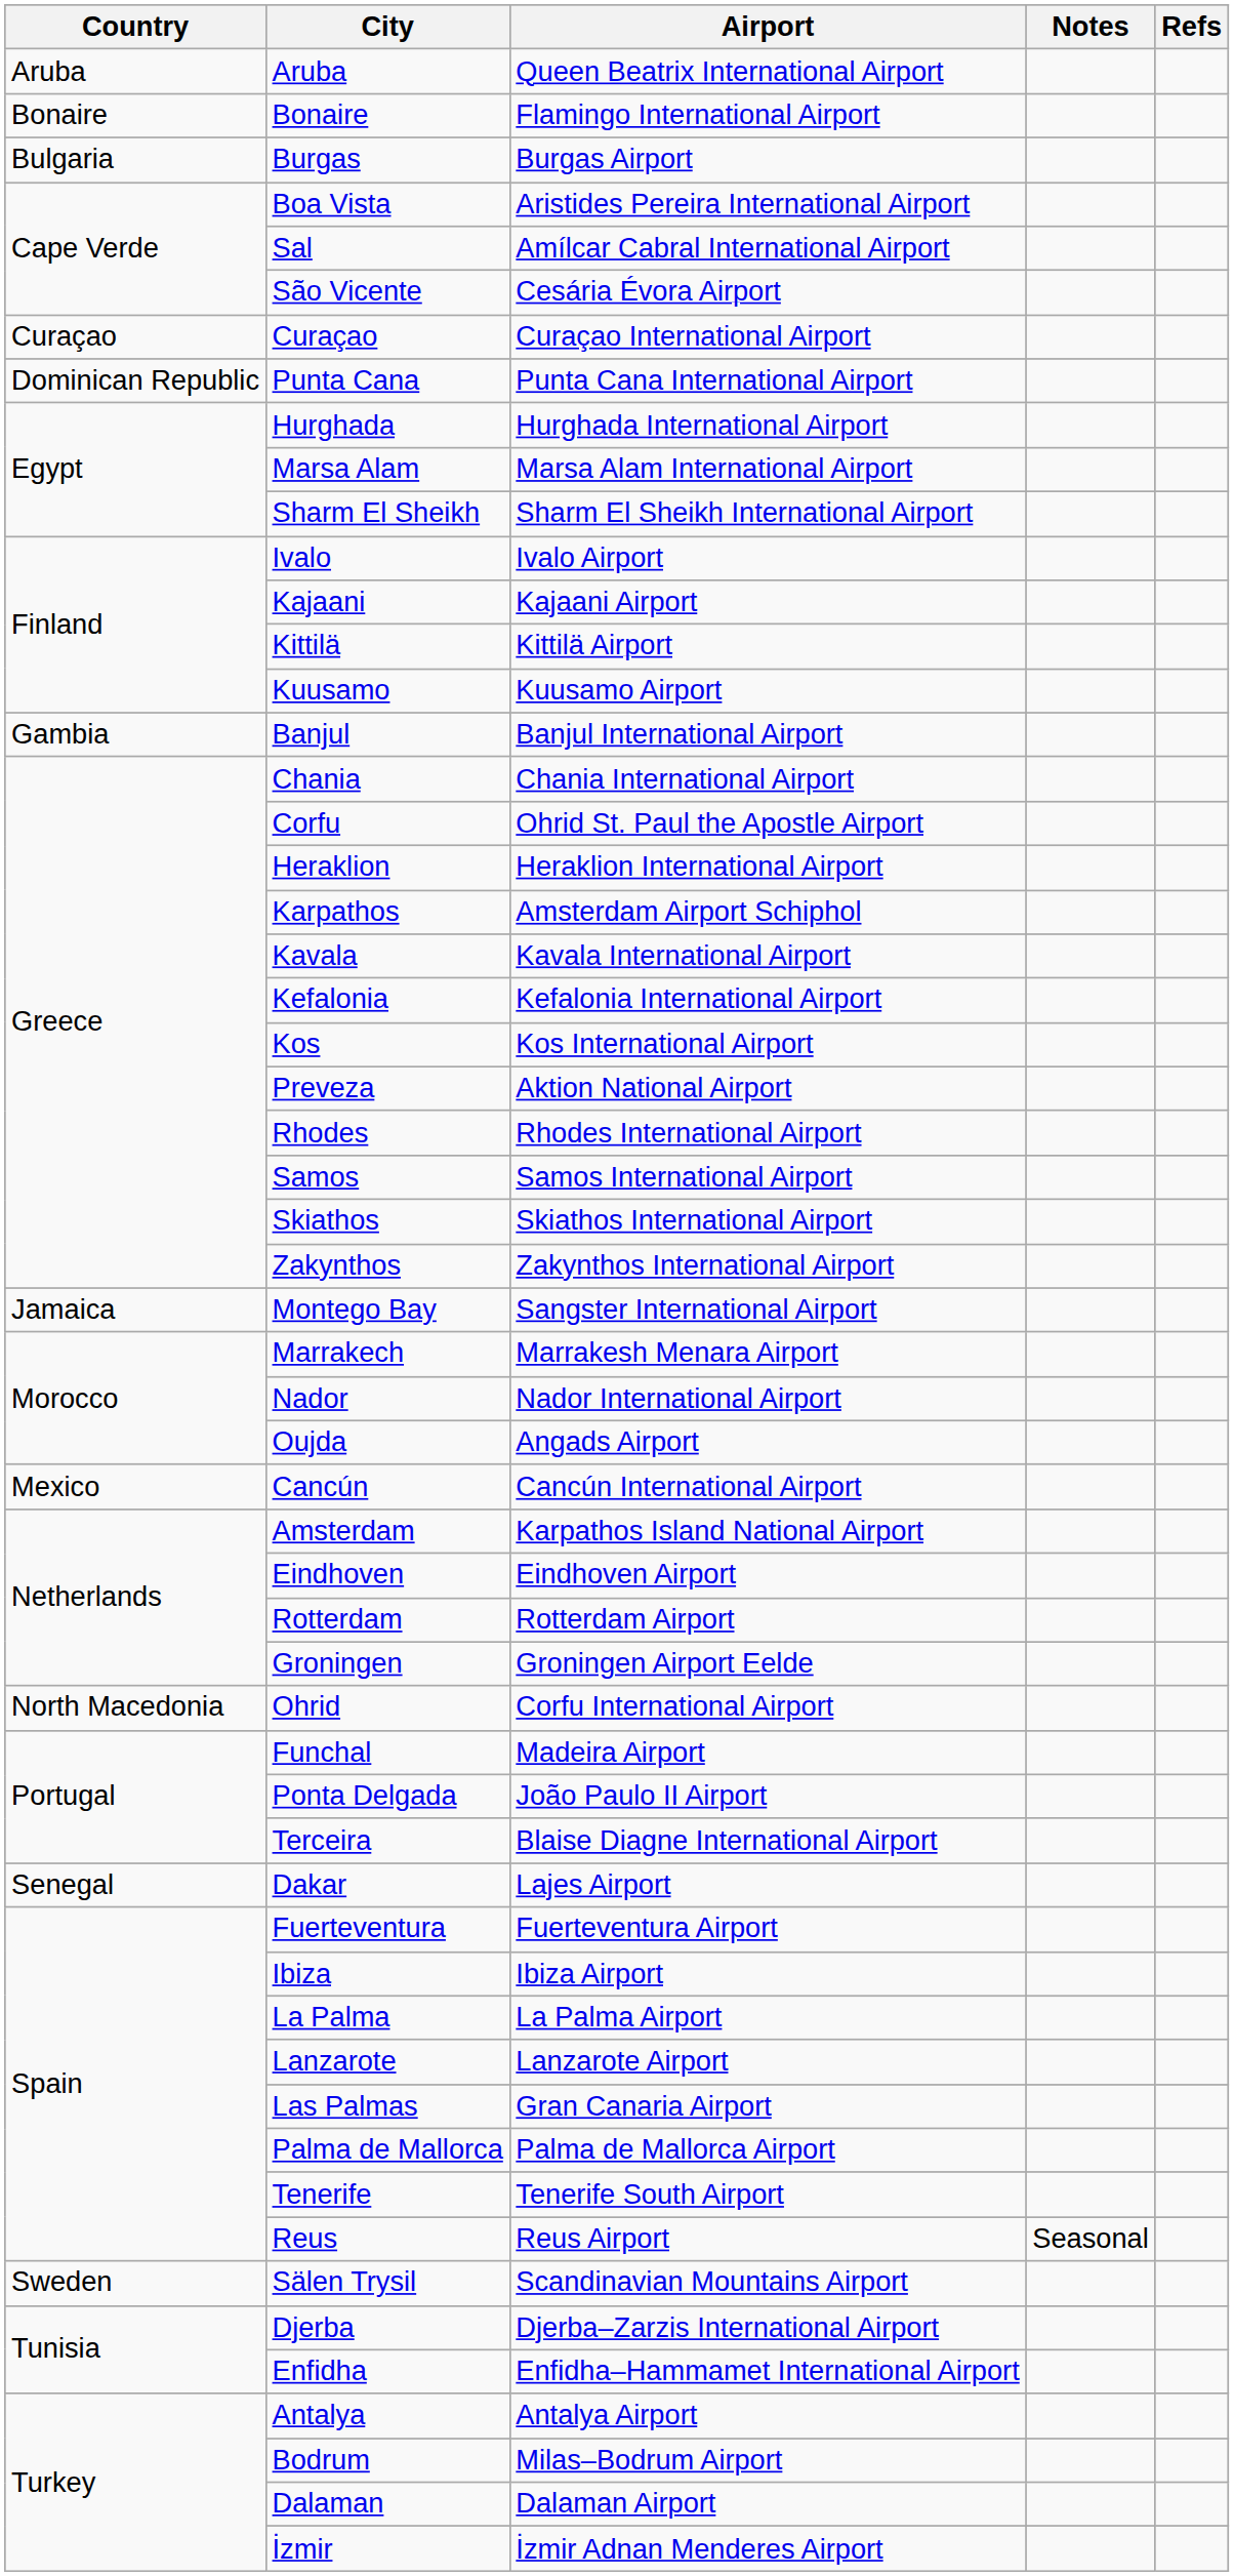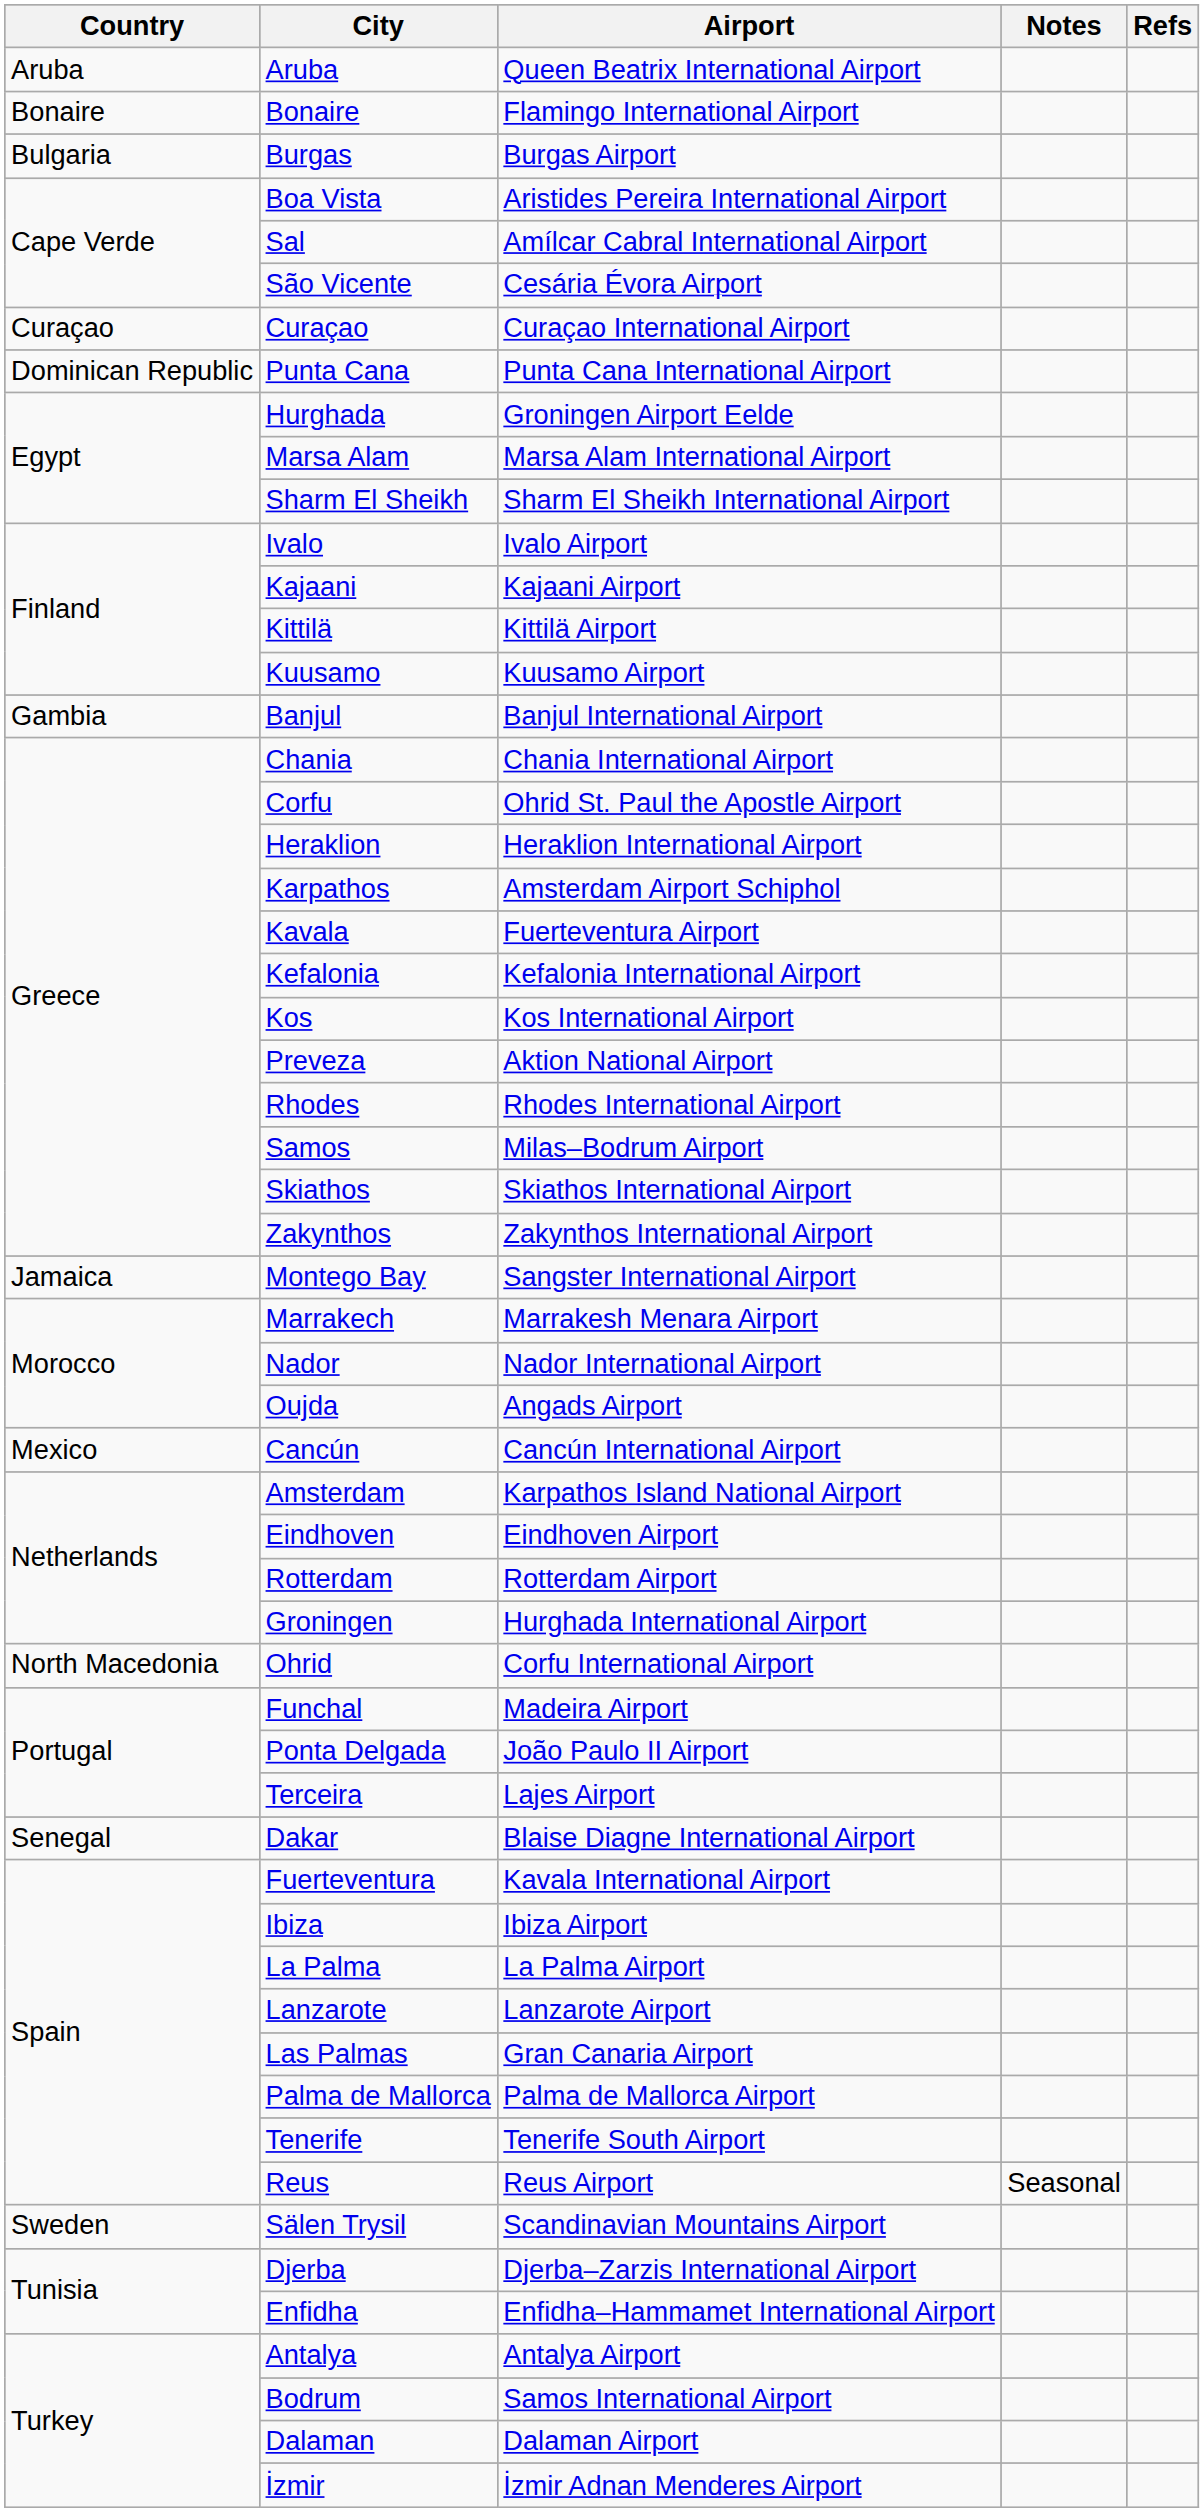 <table class="sortable wikitable">
 <tr>
 <th>Country</th>
 <th>City</th>
 <th>Airport</th>
 <th>Notes</th>
 <th>Refs</th>
 </tr>
 <tr>
 <td>Aruba</td>
 <td><a href='#'>Aruba</a></td>
 <td><a href='#'>Queen Beatrix International Airport</a></td>
 <td align=center></td>
 <td align=center></td>
 </tr>
 <tr>
 <td>Bonaire</td>
 <td><a href='#'>Bonaire</a></td>
 <td><a href='#'>Flamingo International Airport</a></td>
 <td align=center></td>
 <td align=center></td>
 </tr>
 <tr>
 <td>Bulgaria</td>
 <td><a href='#'>Burgas</a></td>
 <td><a href='#'>Burgas Airport</a></td>
 <td></td>
 <td align=center></td>
 </tr>
 <tr>
 <td rowspan="3">Cape Verde</td>
 <td><a href='#'>Boa Vista</a></td>
 <td><a href='#'>Aristides Pereira International Airport</a></td>
 <td align=center></td>
 <td align=center></td>
 </tr>
 <tr>
 <td><a href='#'>Sal</a></td>
 <td><a href='#'>Amílcar Cabral International Airport</a></td>
 <td align=center></td>
 <td align=center></td>
 </tr>
 <tr>
 <td><a href='#'>São Vicente</a></td>
 <td><a href='#'>Cesária Évora Airport</a></td>
 <td align=center></td>
 <td align=center></td>
 </tr>
 <tr>
 <td>Curaçao</td>
 <td><a href='#'>Curaçao</a></td>
 <td><a href='#'>Curaçao International Airport</a></td>
 <td align=center></td>
 <td align=center></td>
 </tr>
 <tr>
 <td>Dominican Republic</td>
 <td><a href='#'>Punta Cana</a></td>
 <td><a href='#'>Punta Cana International Airport</a></td>
 <td align=center></td>
 <td align=center></td>
 </tr>
 <tr>
 <td rowspan="3">Egypt</td>
 <td><a href='#'>Hurghada</a></td>
-<td><a href='#'>Hurghada International Airport</a></td>
+<td><a href='#'>Groningen Airport Eelde</a></td>
 <td align=center></td>
 <td align=center></td>
 </tr>
 <tr>
 <td><a href='#'>Marsa Alam</a></td>
 <td><a href='#'>Marsa Alam International Airport</a></td>
 <td></td>
 <td align=center></td>
 </tr>
 <tr>
 <td><a href='#'>Sharm El Sheikh</a></td>
 <td><a href='#'>Sharm El Sheikh International Airport</a></td>
 <td></td>
 <td align=center></td>
 </tr>
 <tr>
 <td rowspan="4">Finland</td>
 <td><a href='#'>Ivalo</a></td>
 <td><a href='#'>Ivalo Airport</a></td>
 <td></td>
 <td align=center></td>
 </tr>
 <tr>
 <td><a href='#'>Kajaani</a></td>
 <td><a href='#'>Kajaani Airport</a></td>
 <td></td>
 <td align=center></td>
 </tr>
 <tr>
 <td><a href='#'>Kittilä</a></td>
 <td><a href='#'>Kittilä Airport</a></td>
 <td></td>
 <td align=center></td>
 </tr>
 <tr>
 <td><a href='#'>Kuusamo</a></td>
 <td><a href='#'>Kuusamo Airport</a></td>
 <td></td>
 <td align=center></td>
 </tr>
 <tr>
 <td>Gambia</td>
 <td><a href='#'>Banjul</a></td>
 <td><a href='#'>Banjul International Airport</a></td>
 <td align=center></td>
 <td align=center></td>
 </tr>
 <tr>
 <td rowspan="12">Greece</td>
 <td><a href='#'>Chania</a></td>
 <td><a href='#'>Chania International Airport</a></td>
 <td></td>
 <td align=center></td>
 </tr>
 <tr>
 <td><a href='#'>Corfu</a></td>
 <td><a href='#'>Ohrid St. Paul the Apostle Airport</a></td>
 <td></td>
 <td align=center></td>
 </tr>
 <tr>
 <td><a href='#'>Heraklion</a></td>
 <td><a href='#'>Heraklion International Airport</a></td>
 <td></td>
 <td align=center></td>
 </tr>
 <tr>
 <td><a href='#'>Karpathos</a></td>
 <td><a href='#'>Amsterdam Airport Schiphol</a></td>
 <td></td>
 <td align=center></td>
 </tr>
 <tr>
 <td><a href='#'>Kavala</a></td>
-<td><a href='#'>Kavala International Airport</a></td>
+<td><a href='#'>Fuerteventura Airport</a></td>
 <td></td>
 <td align=center></td>
 </tr>
 <tr>
 <td><a href='#'>Kefalonia</a></td>
 <td><a href='#'>Kefalonia International Airport</a></td>
 <td></td>
 <td align=center></td>
 </tr>
 <tr>
 <td><a href='#'>Kos</a></td>
 <td><a href='#'>Kos International Airport</a></td>
 <td></td>
 <td align=center></td>
 </tr>
 <tr>
 <td><a href='#'>Preveza</a></td>
 <td><a href='#'>Aktion National Airport</a></td>
 <td></td>
 <td align=center></td>
 </tr>
 <tr>
 <td><a href='#'>Rhodes</a></td>
 <td><a href='#'>Rhodes International Airport</a></td>
 <td></td>
 <td align=center></td>
 </tr>
 <tr>
 <td><a href='#'>Samos</a></td>
-<td><a href='#'>Samos International Airport</a></td>
+<td><a href='#'>Milas–Bodrum Airport</a></td>
 <td></td>
 <td align=center></td>
 </tr>
 <tr>
 <td><a href='#'>Skiathos</a></td>
 <td><a href='#'>Skiathos International Airport</a></td>
 <td></td>
 <td align=center></td>
 </tr>
 <tr>
 <td><a href='#'>Zakynthos</a></td>
 <td><a href='#'>Zakynthos International Airport</a></td>
 <td></td>
 <td align=center></td>
 </tr>
 <tr>
 <td>Jamaica</td>
 <td><a href='#'>Montego Bay</a></td>
 <td><a href='#'>Sangster International Airport</a></td>
 <td></td>
 <td align=center></td>
 </tr>
 <tr>
 <td rowspan="3">Morocco</td>
 <td><a href='#'>Marrakech</a></td>
 <td><a href='#'>Marrakesh Menara Airport</a></td>
 <td></td>
 <td align=center></td>
 </tr>
 <tr>
 <td><a href='#'>Nador</a></td>
 <td><a href='#'>Nador International Airport</a></td>
 <td></td>
 <td align=center></td>
 </tr>
 <tr>
 <td><a href='#'>Oujda</a></td>
 <td><a href='#'>Angads Airport</a></td>
 <td></td>
 <td align=center></td>
 </tr>
 <tr>
 <td>Mexico</td>
 <td><a href='#'>Cancún</a></td>
 <td><a href='#'>Cancún International Airport</a></td>
 <td align=center></td>
 <td align=center></td>
 </tr>
 <tr>
 <td rowspan="4">Netherlands</td>
 <td><a href='#'>Amsterdam</a></td>
 <td><a href='#'>Karpathos Island National Airport</a></td>
 <td></td>
 <td align=center></td>
 </tr>
 <tr>
 <td><a href='#'>Eindhoven</a></td>
 <td><a href='#'>Eindhoven Airport</a></td>
 <td></td>
 <td align=center></td>
 </tr>
 <tr>
 <td><a href='#'>Rotterdam</a></td>
 <td><a href='#'>Rotterdam Airport</a></td>
 <td></td>
 <td align=center></td>
 </tr>
 <tr>
 <td><a href='#'>Groningen</a></td>
-<td><a href='#'>Groningen Airport Eelde</a></td>
+<td><a href='#'>Hurghada International Airport</a></td>
 <td align=center></td>
 <td align=center></td>
 </tr>
 <tr>
 <td>North Macedonia</td>
 <td><a href='#'>Ohrid</a></td>
 <td><a href='#'>Corfu International Airport</a></td>
 <td></td>
 <td align=center></td>
 </tr>
 <tr>
 <td rowspan="3">Portugal</td>
 <td><a href='#'>Funchal</a></td>
 <td><a href='#'>Madeira Airport</a></td>
 <td></td>
 <td align=center></td>
 </tr>
 <tr>
 <td><a href='#'>Ponta Delgada</a></td>
 <td><a href='#'>João Paulo II Airport</a></td>
 <td></td>
 <td align=center></td>
 </tr>
 <tr>
 <td><a href='#'>Terceira</a></td>
-<td><a href='#'>Blaise Diagne International Airport</a></td>
+<td><a href='#'>Lajes Airport</a></td>
 <td></td>
 <td align=center></td>
 </tr>
 <tr>
 <td>Senegal</td>
 <td><a href='#'>Dakar</a></td>
-<td><a href='#'>Lajes Airport</a></td>
+<td><a href='#'>Blaise Diagne International Airport</a></td>
 <td></td>
 <td align=center></td>
 </tr>
 <tr>
 <td rowspan="8">Spain</td>
 <td><a href='#'>Fuerteventura</a></td>
-<td><a href='#'>Fuerteventura Airport</a></td>
+<td><a href='#'>Kavala International Airport</a></td>
 <td align=center></td>
 <td align=center></td>
 </tr>
 <tr>
 <td><a href='#'>Ibiza</a></td>
 <td><a href='#'>Ibiza Airport</a></td>
 <td></td>
 <td align=center></td>
 </tr>
 <tr>
 <td><a href='#'>La Palma</a></td>
 <td><a href='#'>La Palma Airport</a></td>
 <td></td>
 <td align=center></td>
 </tr>
 <tr>
 <td><a href='#'>Lanzarote</a></td>
 <td><a href='#'>Lanzarote Airport</a></td>
 <td align=center></td>
 <td align=center></td>
 </tr>
 <tr>
 <td><a href='#'>Las Palmas</a></td>
 <td><a href='#'>Gran Canaria Airport</a></td>
 <td align=center></td>
 <td align=center></td>
 </tr>
 <tr>
 <td><a href='#'>Palma de Mallorca</a></td>
 <td><a href='#'>Palma de Mallorca Airport</a></td>
 <td></td>
 <td align=center></td>
 </tr>
 <tr>
 <td><a href='#'>Tenerife</a></td>
 <td><a href='#'>Tenerife South Airport</a></td>
 <td align=center></td>
 <td align=center></td>
 </tr>
 <tr>
 <td><a href='#'>Reus</a></td>
 <td><a href='#'>Reus Airport</a></td>
 <td>Seasonal</td>
 <td></td>
 </tr>
 <tr>
 <td>Sweden</td>
 <td><a href='#'>Sälen Trysil</a></td>
 <td><a href='#'>Scandinavian Mountains Airport</a></td>
 <td align=center></td>
 <td align=center></td>
 </tr>
 <tr>
 <td rowspan="2">Tunisia</td>
 <td><a href='#'>Djerba</a></td>
 <td><a href='#'>Djerba–Zarzis International Airport</a></td>
 <td></td>
 <td align=center></td>
 </tr>
 <tr>
 <td><a href='#'>Enfidha</a></td>
 <td><a href='#'>Enfidha–Hammamet International Airport</a></td>
 <td></td>
 <td align=center></td>
 </tr>
 <tr>
 <td rowspan="4">Turkey</td>
 <td><a href='#'>Antalya</a></td>
 <td><a href='#'>Antalya Airport</a></td>
 <td></td>
 <td align=center></td>
 </tr>
 <tr>
 <td><a href='#'>Bodrum</a></td>
-<td><a href='#'>Milas–Bodrum Airport</a></td>
+<td><a href='#'>Samos International Airport</a></td>
 <td></td>
 <td align=center></td>
 </tr>
 <tr>
 <td><a href='#'>Dalaman</a></td>
 <td><a href='#'>Dalaman Airport</a></td>
 <td></td>
 <td align=center></td>
 </tr>
 <tr>
 <td><a href='#'>İzmir</a></td>
 <td><a href='#'>İzmir Adnan Menderes Airport</a></td>
 <td></td>
 <td align=center></td>
 </tr>
 </table>
